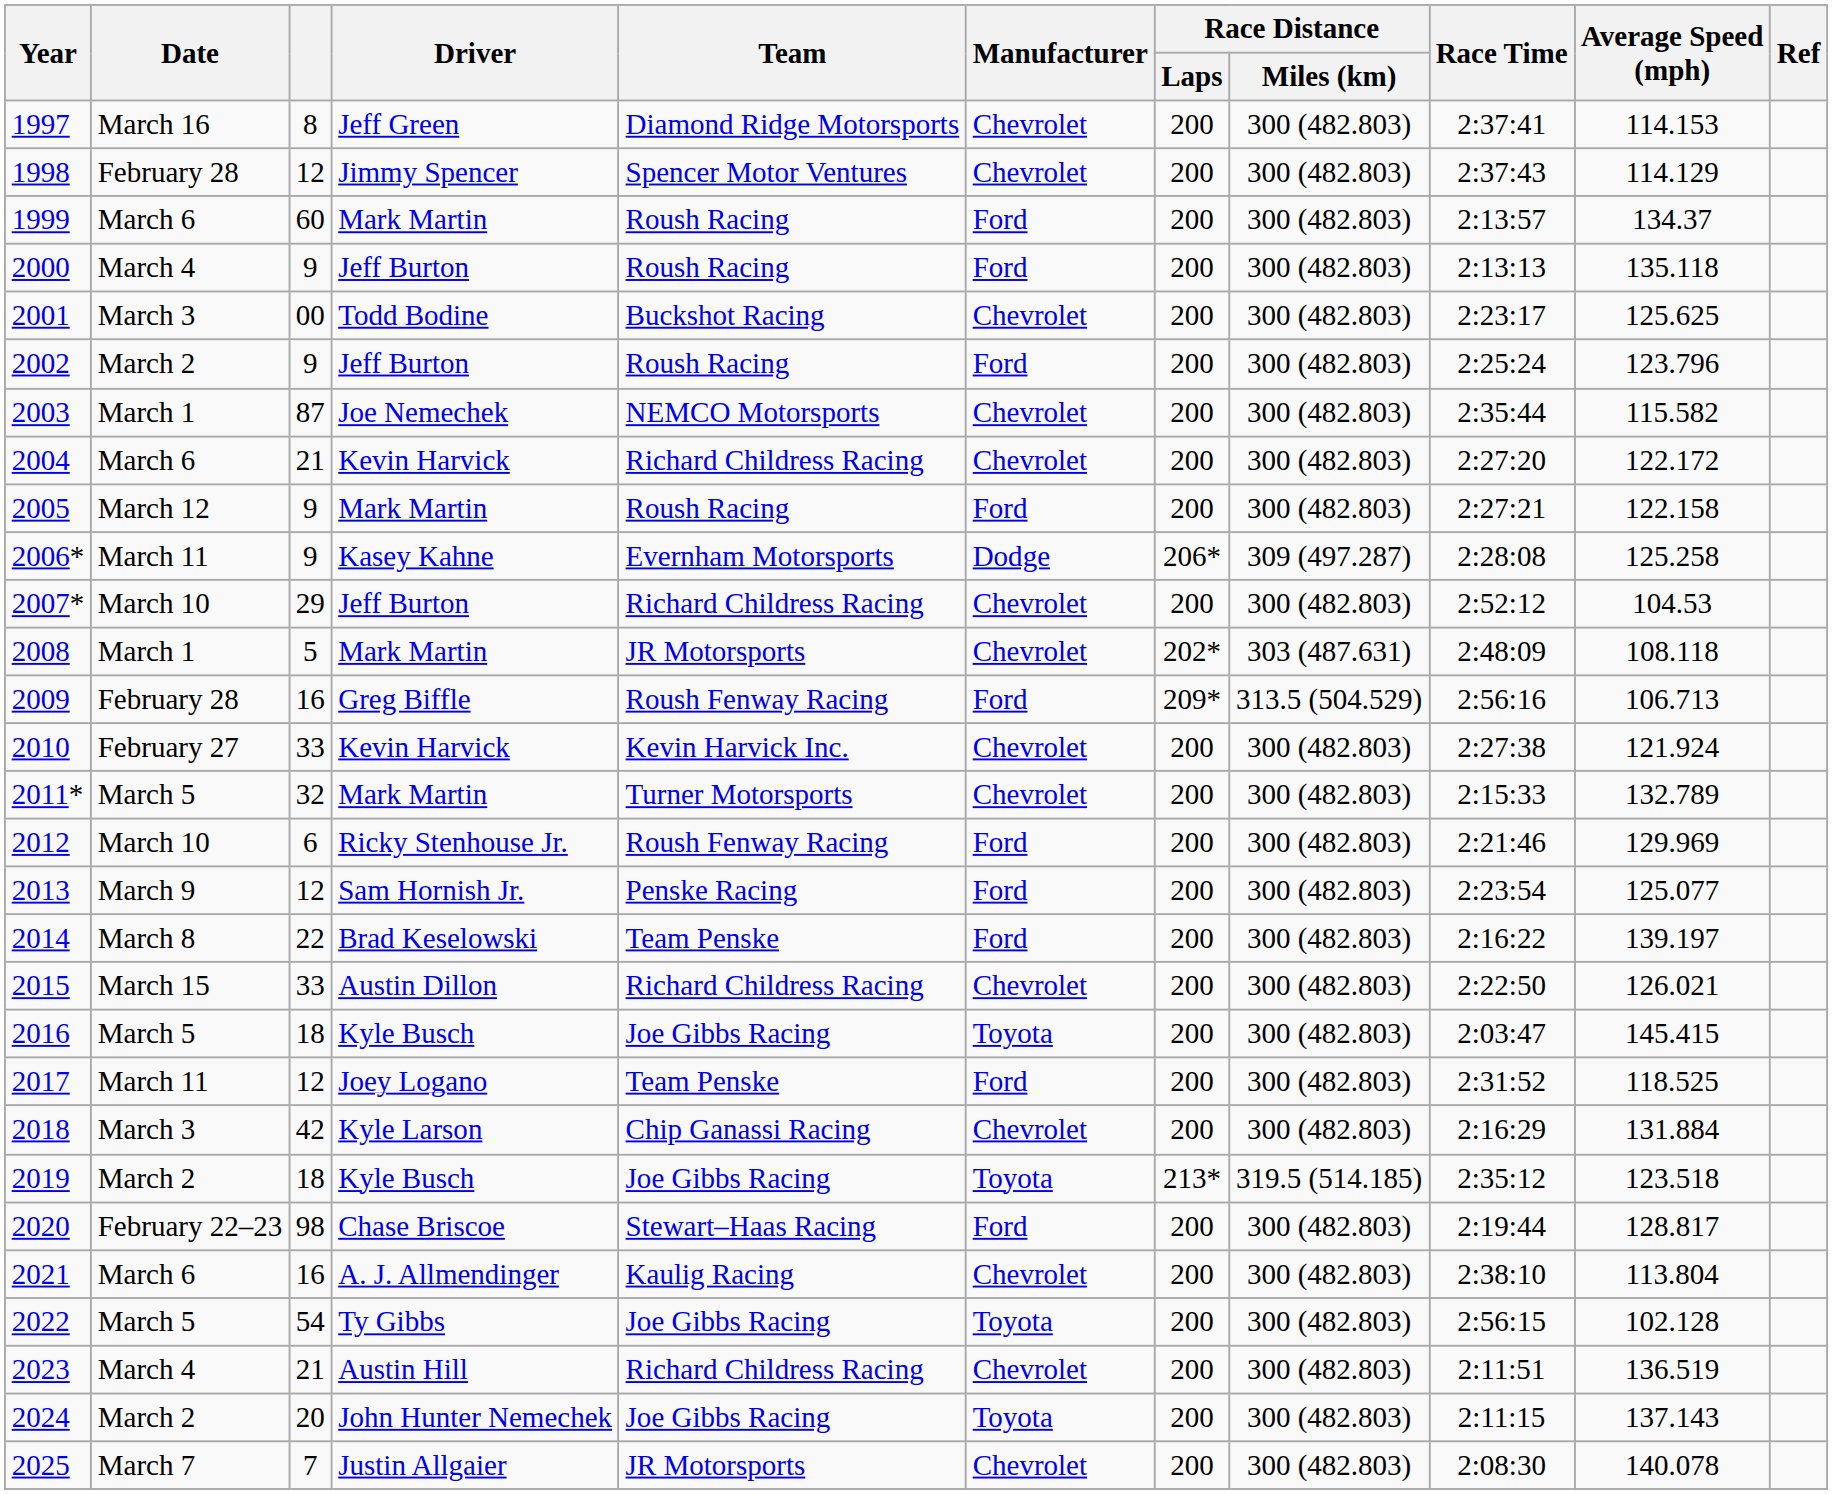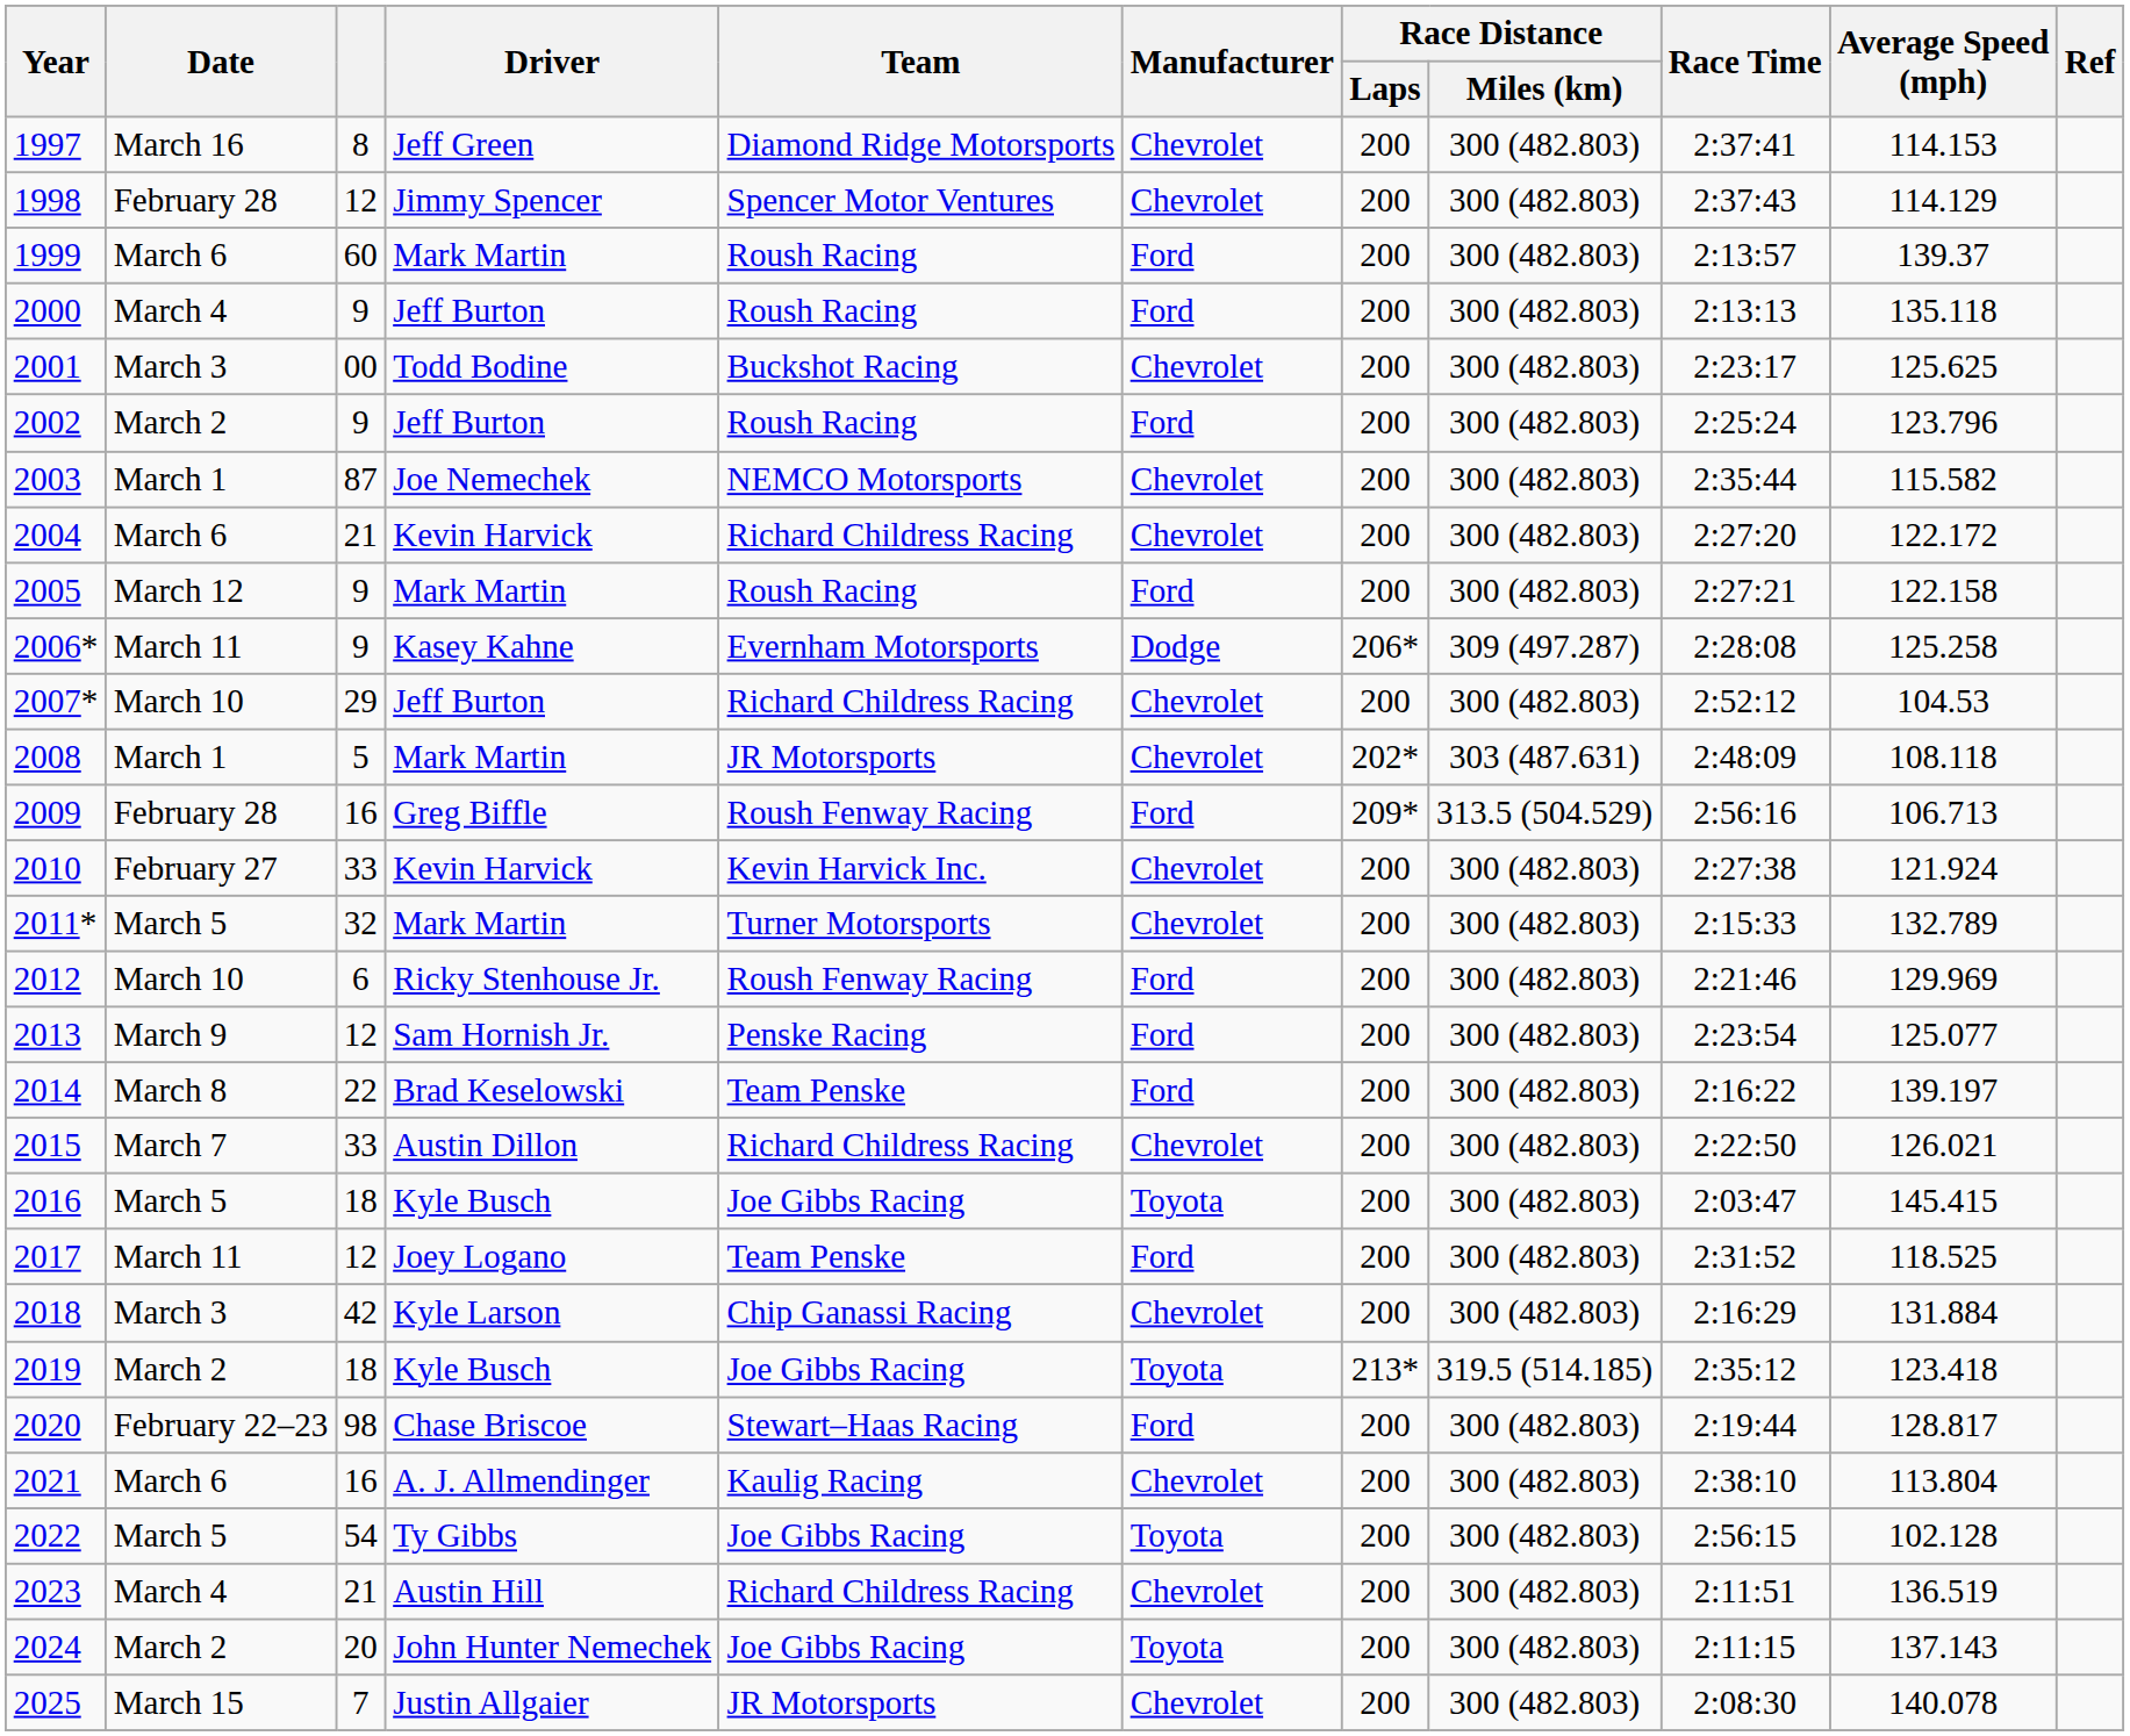 <table class="wikitable" style="font-size: 95%;">
 <tr>
 <th rowspan="2">Year</th>
 <th rowspan="2">Date</th>
 <th rowspan="2"></th>
 <th rowspan="2">Driver</th>
 <th rowspan="2">Team</th>
 <th rowspan="2">Manufacturer</th>
 <th colspan="2">Race Distance</th>
 <th rowspan="2">Race Time</th>
 <th rowspan="2">Average Speed<br>(mph)</th>
 <th rowspan="2">Ref</th>
 </tr>
 <tr>
 <th>Laps</th>
 <th>Miles (km)</th>
 </tr>
 <tr>
 <td><a href='#'>1997</a></td>
 <td>March 16</td>
 <td align="center">8</td>
 <td><a href='#'>Jeff Green</a></td>
 <td><a href='#'>Diamond Ridge Motorsports</a></td>
 <td><a href='#'>Chevrolet</a></td>
 <td align="center">200</td>
 <td align="center">300 (482.803)</td>
 <td align="center">2:37:41</td>
 <td align="center">114.153</td>
 <td align="center"></td>
 </tr>
 <tr>
 <td><a href='#'>1998</a></td>
 <td>February 28</td>
 <td align="center">12</td>
 <td><a href='#'>Jimmy Spencer</a></td>
 <td><a href='#'>Spencer Motor Ventures</a></td>
 <td><a href='#'>Chevrolet</a></td>
 <td align="center">200</td>
 <td align="center">300 (482.803)</td>
 <td align="center">2:37:43</td>
 <td align="center">114.129</td>
 <td align="center"></td>
 </tr>
 <tr>
 <td><a href='#'>1999</a></td>
 <td>March 6</td>
 <td align="center">60</td>
 <td><a href='#'>Mark Martin</a></td>
 <td><a href='#'>Roush Racing</a></td>
 <td><a href='#'>Ford</a></td>
 <td align="center">200</td>
 <td align="center">300 (482.803)</td>
 <td align="center">2:13:57</td>
-<td align="center">134.37</td>
+<td align="center">139.37</td>
 <td align="center"></td>
 </tr>
 <tr>
 <td><a href='#'>2000</a></td>
 <td>March 4</td>
 <td align="center">9</td>
 <td><a href='#'>Jeff Burton</a></td>
 <td><a href='#'>Roush Racing</a></td>
 <td><a href='#'>Ford</a></td>
 <td align="center">200</td>
 <td align="center">300 (482.803)</td>
 <td align="center">2:13:13</td>
 <td align="center">135.118</td>
 <td align="center"></td>
 </tr>
 <tr>
 <td><a href='#'>2001</a></td>
 <td>March 3</td>
 <td align="center">00</td>
 <td><a href='#'>Todd Bodine</a></td>
 <td><a href='#'>Buckshot Racing</a></td>
 <td><a href='#'>Chevrolet</a></td>
 <td align="center">200</td>
 <td align="center">300 (482.803)</td>
 <td align="center">2:23:17</td>
 <td align="center">125.625</td>
 <td align="center"></td>
 </tr>
 <tr>
 <td><a href='#'>2002</a></td>
 <td>March 2</td>
 <td align="center">9</td>
 <td><a href='#'>Jeff Burton</a></td>
 <td><a href='#'>Roush Racing</a></td>
 <td><a href='#'>Ford</a></td>
 <td align="center">200</td>
 <td align="center">300 (482.803)</td>
 <td align="center">2:25:24</td>
 <td align="center">123.796</td>
 <td align="center"></td>
 </tr>
 <tr>
 <td><a href='#'>2003</a></td>
 <td>March 1</td>
 <td align="center">87</td>
 <td><a href='#'>Joe Nemechek</a></td>
 <td><a href='#'>NEMCO Motorsports</a></td>
 <td><a href='#'>Chevrolet</a></td>
 <td align="center">200</td>
 <td align="center">300 (482.803)</td>
 <td align="center">2:35:44</td>
 <td align="center">115.582</td>
 <td align="center"></td>
 </tr>
 <tr>
 <td><a href='#'>2004</a></td>
 <td>March 6</td>
 <td align="center">21</td>
 <td><a href='#'>Kevin Harvick</a></td>
 <td><a href='#'>Richard Childress Racing</a></td>
 <td><a href='#'>Chevrolet</a></td>
 <td align="center">200</td>
 <td align="center">300 (482.803)</td>
 <td align="center">2:27:20</td>
 <td align="center">122.172</td>
 <td align="center"></td>
 </tr>
 <tr>
 <td><a href='#'>2005</a></td>
 <td>March 12</td>
 <td align="center">9</td>
 <td><a href='#'>Mark Martin</a></td>
 <td><a href='#'>Roush Racing</a></td>
 <td><a href='#'>Ford</a></td>
 <td align="center">200</td>
 <td align="center">300 (482.803)</td>
 <td align="center">2:27:21</td>
 <td align="center">122.158</td>
 <td align="center"></td>
 </tr>
 <tr>
 <td><a href='#'>2006</a>*</td>
 <td>March 11</td>
 <td align="center">9</td>
 <td><a href='#'>Kasey Kahne</a></td>
 <td><a href='#'>Evernham Motorsports</a></td>
 <td><a href='#'>Dodge</a></td>
 <td align="center">206*</td>
 <td align="center">309 (497.287)</td>
 <td align="center">2:28:08</td>
 <td align="center">125.258</td>
 <td align="center"></td>
 </tr>
 <tr>
 <td><a href='#'>2007</a>*</td>
 <td>March 10</td>
 <td align="center">29</td>
 <td><a href='#'>Jeff Burton</a></td>
 <td><a href='#'>Richard Childress Racing</a></td>
 <td><a href='#'>Chevrolet</a></td>
 <td align="center">200</td>
 <td align="center">300 (482.803)</td>
 <td align="center">2:52:12</td>
 <td align="center">104.53</td>
 <td align="center"></td>
 </tr>
 <tr>
 <td><a href='#'>2008</a></td>
 <td>March 1</td>
 <td align="center">5</td>
 <td><a href='#'>Mark Martin</a></td>
 <td><a href='#'>JR Motorsports</a></td>
 <td><a href='#'>Chevrolet</a></td>
 <td align="center">202*</td>
 <td align="center">303 (487.631)</td>
 <td align="center">2:48:09</td>
 <td align="center">108.118</td>
 <td align="center"></td>
 </tr>
 <tr>
 <td><a href='#'>2009</a></td>
 <td>February 28</td>
 <td align="center">16</td>
 <td><a href='#'>Greg Biffle</a></td>
 <td><a href='#'>Roush Fenway Racing</a></td>
 <td><a href='#'>Ford</a></td>
 <td align="center">209*</td>
 <td align="center">313.5 (504.529)</td>
 <td align="center">2:56:16</td>
 <td align="center">106.713</td>
 <td align="center"></td>
 </tr>
 <tr>
 <td><a href='#'>2010</a></td>
 <td>February 27</td>
 <td align="center">33</td>
 <td><a href='#'>Kevin Harvick</a></td>
 <td><a href='#'>Kevin Harvick Inc.</a></td>
 <td><a href='#'>Chevrolet</a></td>
 <td align="center">200</td>
 <td align="center">300 (482.803)</td>
 <td align="center">2:27:38</td>
 <td align="center">121.924</td>
 <td align="center"></td>
 </tr>
 <tr>
 <td><a href='#'>2011</a>*</td>
 <td>March 5</td>
 <td align="center">32</td>
 <td><a href='#'>Mark Martin</a></td>
 <td><a href='#'>Turner Motorsports</a></td>
 <td><a href='#'>Chevrolet</a></td>
 <td align="center">200</td>
 <td align="center">300 (482.803)</td>
 <td align="center">2:15:33</td>
 <td align="center">132.789</td>
 <td align="center"></td>
 </tr>
 <tr>
 <td><a href='#'>2012</a></td>
 <td>March 10</td>
 <td align="center">6</td>
 <td><a href='#'>Ricky Stenhouse Jr.</a></td>
 <td><a href='#'>Roush Fenway Racing</a></td>
 <td><a href='#'>Ford</a></td>
 <td align="center">200</td>
 <td align="center">300 (482.803)</td>
 <td align="center">2:21:46</td>
 <td align="center">129.969</td>
 <td align="center"></td>
 </tr>
 <tr>
 <td><a href='#'>2013</a></td>
 <td>March 9</td>
 <td align="center">12</td>
 <td><a href='#'>Sam Hornish Jr.</a></td>
 <td><a href='#'>Penske Racing</a></td>
 <td><a href='#'>Ford</a></td>
 <td align="center">200</td>
 <td align="center">300 (482.803)</td>
 <td align="center">2:23:54</td>
 <td align="center">125.077</td>
 <td align="center"></td>
 </tr>
 <tr>
 <td><a href='#'>2014</a></td>
 <td>March 8</td>
 <td align="center">22</td>
 <td><a href='#'>Brad Keselowski</a></td>
 <td><a href='#'>Team Penske</a></td>
 <td><a href='#'>Ford</a></td>
 <td align="center">200</td>
 <td align="center">300 (482.803)</td>
 <td align="center">2:16:22</td>
 <td align="center">139.197</td>
 <td align="center"></td>
 </tr>
 <tr>
 <td><a href='#'>2015</a></td>
-<td>March 15</td>
+<td>March 7</td>
 <td align="center">33</td>
 <td><a href='#'>Austin Dillon</a></td>
 <td><a href='#'>Richard Childress Racing</a></td>
 <td><a href='#'>Chevrolet</a></td>
 <td align="center">200</td>
 <td align="center">300 (482.803)</td>
 <td align="center">2:22:50</td>
 <td align="center">126.021</td>
 <td align="center"></td>
 </tr>
 <tr>
 <td><a href='#'>2016</a></td>
 <td>March 5</td>
 <td align="center">18</td>
 <td><a href='#'>Kyle Busch</a></td>
 <td><a href='#'>Joe Gibbs Racing</a></td>
 <td><a href='#'>Toyota</a></td>
 <td align="center">200</td>
 <td align="center">300 (482.803)</td>
 <td align="center">2:03:47</td>
 <td align="center">145.415</td>
 <td align="center"></td>
 </tr>
 <tr>
 <td><a href='#'>2017</a></td>
 <td>March 11</td>
 <td align="center">12</td>
 <td><a href='#'>Joey Logano</a></td>
 <td><a href='#'>Team Penske</a></td>
 <td><a href='#'>Ford</a></td>
 <td align="center">200</td>
 <td align="center">300 (482.803)</td>
 <td align="center">2:31:52</td>
 <td align="center">118.525</td>
 <td align="center"></td>
 </tr>
 <tr>
 <td><a href='#'>2018</a></td>
 <td>March 3</td>
 <td align="center">42</td>
 <td><a href='#'>Kyle Larson</a></td>
 <td><a href='#'>Chip Ganassi Racing</a></td>
 <td><a href='#'>Chevrolet</a></td>
 <td align="center">200</td>
 <td align="center">300 (482.803)</td>
 <td align="center">2:16:29</td>
 <td align="center">131.884</td>
 <td align="center"></td>
 </tr>
 <tr>
 <td><a href='#'>2019</a></td>
 <td>March 2</td>
 <td align="center">18</td>
 <td><a href='#'>Kyle Busch</a></td>
 <td><a href='#'>Joe Gibbs Racing</a></td>
 <td><a href='#'>Toyota</a></td>
 <td align="center">213*</td>
 <td align="center">319.5 (514.185)</td>
 <td align="center">2:35:12</td>
-<td align="center">123.518</td>
+<td align="center">123.418</td>
 <td align="center"></td>
 </tr>
 <tr>
 <td><a href='#'>2020</a></td>
 <td>February 22–23</td>
 <td align="center">98</td>
 <td><a href='#'>Chase Briscoe</a></td>
 <td><a href='#'>Stewart–Haas Racing</a></td>
 <td><a href='#'>Ford</a></td>
 <td align="center">200</td>
 <td align="center">300 (482.803)</td>
 <td align="center">2:19:44</td>
 <td align="center">128.817</td>
 <td align="center"></td>
 </tr>
 <tr>
 <td><a href='#'>2021</a></td>
 <td>March 6</td>
 <td align="center">16</td>
 <td><a href='#'>A. J. Allmendinger</a></td>
 <td><a href='#'>Kaulig Racing</a></td>
 <td><a href='#'>Chevrolet</a></td>
 <td align="center">200</td>
 <td align="center">300 (482.803)</td>
 <td align="center">2:38:10</td>
 <td align="center">113.804</td>
 <td align="center"></td>
 </tr>
 <tr>
 <td><a href='#'>2022</a></td>
 <td>March 5</td>
 <td align="center">54</td>
 <td><a href='#'>Ty Gibbs</a></td>
 <td><a href='#'>Joe Gibbs Racing</a></td>
 <td><a href='#'>Toyota</a></td>
 <td align="center">200</td>
 <td align="center">300 (482.803)</td>
 <td align="center">2:56:15</td>
 <td align="center">102.128</td>
 <td align="center"></td>
 </tr>
 <tr>
 <td><a href='#'>2023</a></td>
 <td>March 4</td>
 <td align="center">21</td>
 <td><a href='#'>Austin Hill</a></td>
 <td><a href='#'>Richard Childress Racing</a></td>
 <td><a href='#'>Chevrolet</a></td>
 <td align="center">200</td>
 <td align="center">300 (482.803)</td>
 <td align="center">2:11:51</td>
 <td align="center">136.519</td>
 <td align="center"></td>
 </tr>
 <tr>
 <td><a href='#'>2024</a></td>
 <td>March 2</td>
 <td align="center">20</td>
 <td><a href='#'>John Hunter Nemechek</a></td>
 <td><a href='#'>Joe Gibbs Racing</a></td>
 <td><a href='#'>Toyota</a></td>
 <td align="center">200</td>
 <td align="center">300 (482.803)</td>
 <td align="center">2:11:15</td>
 <td align="center">137.143</td>
 <td align="center"></td>
 </tr>
 <tr>
 <td><a href='#'>2025</a></td>
-<td>March 7</td>
+<td>March 15</td>
 <td align="center">7</td>
 <td><a href='#'>Justin Allgaier</a></td>
 <td><a href='#'>JR Motorsports</a></td>
 <td><a href='#'>Chevrolet</a></td>
 <td align="center">200</td>
 <td align="center">300 (482.803)</td>
 <td align="center">2:08:30</td>
 <td align="center">140.078</td>
 <td align="center"></td>
 </tr>
 </table>
